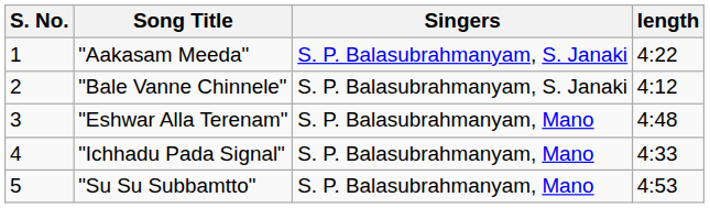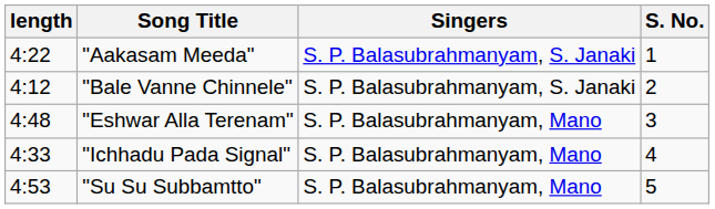 <table class="wikitable">
 <tr>
-<th>S. No.</th>
+<th>length</th>
 <th>Song Title</th>
 <th>Singers</th>
-<th>length</th>
+<th>S. No.</th>
 </tr>
 <tr>
-<td>1</td>
+<td>4:22</td>
 <td>"Aakasam Meeda"</td>
 <td><a href='#'>S. P. Balasubrahmanyam</a>, <a href='#'>S. Janaki</a></td>
-<td>4:22</td>
+<td>1</td>
 </tr>
 <tr>
-<td>2</td>
+<td>4:12</td>
 <td>"Bale Vanne Chinnele"</td>
 <td>S. P. Balasubrahmanyam, S. Janaki</td>
-<td>4:12</td>
+<td>2</td>
 </tr>
 <tr>
-<td>3</td>
+<td>4:48</td>
 <td>"Eshwar Alla Terenam"</td>
 <td>S. P. Balasubrahmanyam, <a href='#'>Mano</a></td>
-<td>4:48</td>
+<td>3</td>
 </tr>
 <tr>
-<td>4</td>
+<td>4:33</td>
 <td>"Ichhadu Pada Signal"</td>
 <td>S. P. Balasubrahmanyam, <a href='#'>Mano</a></td>
-<td>4:33</td>
+<td>4</td>
 </tr>
 <tr>
-<td>5</td>
+<td>4:53</td>
 <td>"Su Su Subbamtto"</td>
 <td>S. P. Balasubrahmanyam, <a href='#'>Mano</a></td>
-<td>4:53</td>
+<td>5</td>
 </tr>
 </table>
